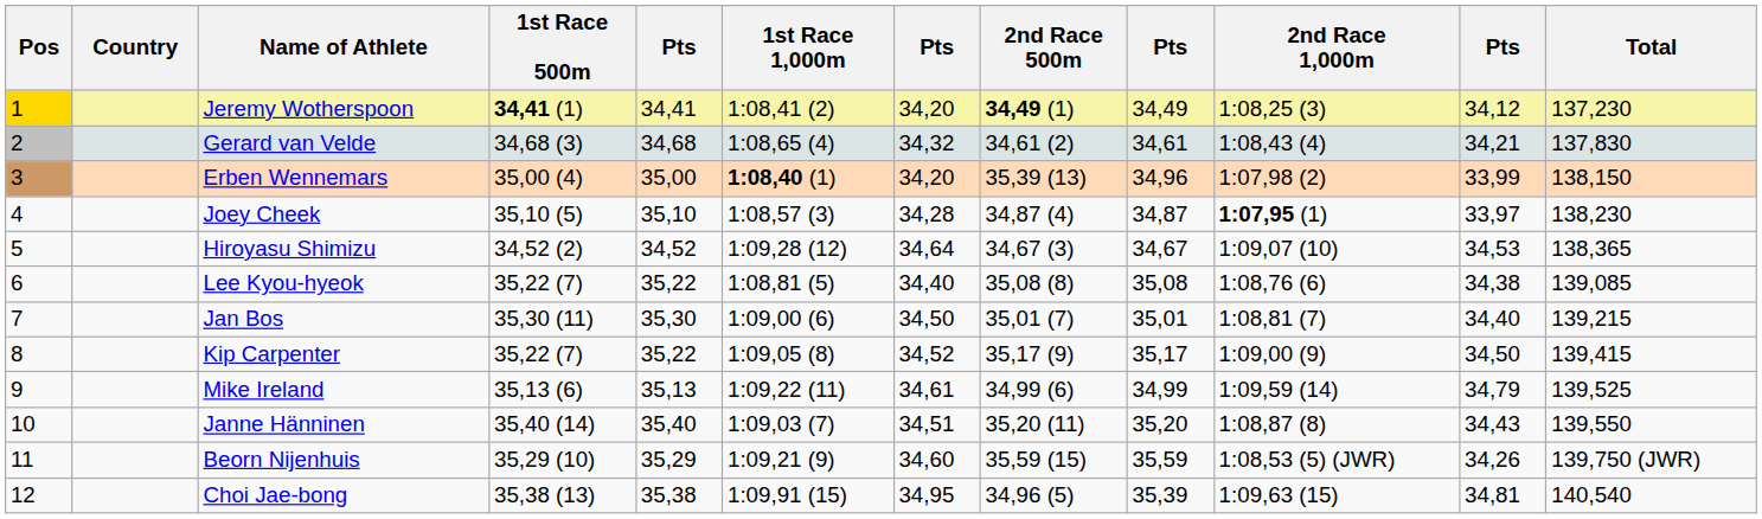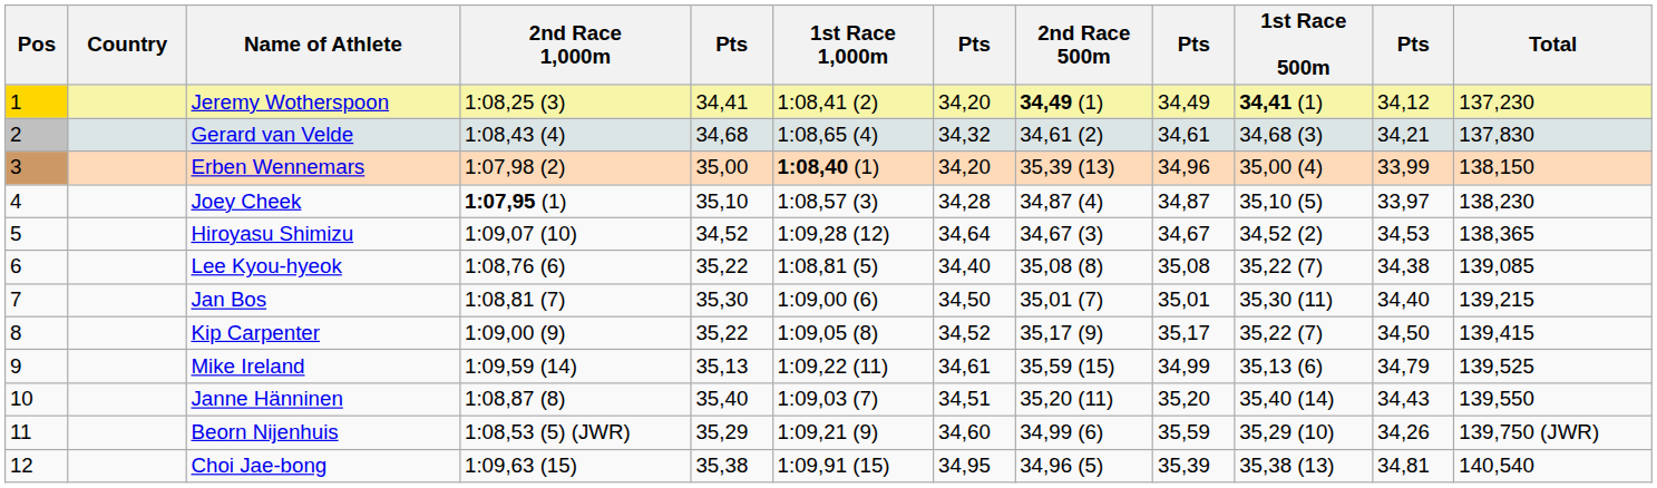 <table class="prettytable" style=" width:100%;">
 <tr>
 <th>Pos</th>
 <th>Country</th>
 <th>Name of Athlete</th>
-<th>1st Race<br><br>500m</th>
+<th>2nd Race<br>1,000m</th>
 <th>Pts</th>
 <th>1st Race<br>1,000m</th>
 <th>Pts</th>
 <th>2nd Race<br>500m</th>
 <th>Pts</th>
-<th>2nd Race<br>1,000m</th>
+<th>1st Race<br><br>500m</th>
 <th>Pts</th>
 <th>Total</th>
 </tr>
 <tr bgcolor="#F7F6A8">
 <td bgcolor="gold">1</td>
 <td></td>
 <td><a href='#'>Jeremy Wotherspoon</a></td>
-<td><strong>34,41</strong> (1)</td>
+<td>1:08,25 (3)</td>
 <td>34,41</td>
 <td>1:08,41 (2)</td>
 <td>34,20</td>
 <td><strong>34,49</strong> (1)</td>
 <td>34,49</td>
-<td>1:08,25 (3)</td>
+<td><strong>34,41</strong> (1)</td>
 <td>34,12</td>
 <td>137,230</td>
 </tr>
 <tr bgcolor="#DCE5E5">
 <td bgcolor="silver">2</td>
 <td></td>
 <td><a href='#'>Gerard van Velde</a></td>
-<td>34,68 (3)</td>
+<td>1:08,43 (4)</td>
 <td>34,68</td>
 <td>1:08,65 (4)</td>
 <td>34,32</td>
 <td>34,61 (2)</td>
 <td>34,61</td>
-<td>1:08,43 (4)</td>
+<td>34,68 (3)</td>
 <td>34,21</td>
 <td>137,830</td>
 </tr>
 <tr bgcolor="#FFDAB9">
 <td bgcolor="#CC9966">3</td>
 <td></td>
 <td><a href='#'>Erben Wennemars</a></td>
-<td>35,00 (4)</td>
+<td>1:07,98 (2)</td>
 <td>35,00</td>
 <td><strong>1:08,40</strong> (1)</td>
 <td>34,20</td>
 <td>35,39 (13)</td>
 <td>34,96</td>
-<td>1:07,98 (2)</td>
+<td>35,00 (4)</td>
 <td>33,99</td>
 <td>138,150</td>
 </tr>
 <tr>
 <td>4</td>
 <td></td>
 <td><a href='#'>Joey Cheek</a></td>
-<td>35,10 (5)</td>
+<td><strong>1:07,95</strong> (1)</td>
 <td>35,10</td>
 <td>1:08,57 (3)</td>
 <td>34,28</td>
 <td>34,87 (4)</td>
 <td>34,87</td>
-<td><strong>1:07,95</strong> (1)</td>
+<td>35,10 (5)</td>
 <td>33,97</td>
 <td>138,230</td>
 </tr>
 <tr>
 <td>5</td>
 <td></td>
 <td><a href='#'>Hiroyasu Shimizu</a></td>
-<td>34,52 (2)</td>
+<td>1:09,07 (10)</td>
 <td>34,52</td>
 <td>1:09,28 (12)</td>
 <td>34,64</td>
 <td>34,67 (3)</td>
 <td>34,67</td>
-<td>1:09,07 (10)</td>
+<td>34,52 (2)</td>
 <td>34,53</td>
 <td>138,365</td>
 </tr>
 <tr>
 <td>6</td>
 <td></td>
 <td><a href='#'>Lee Kyou-hyeok</a></td>
-<td>35,22 (7)</td>
+<td>1:08,76 (6)</td>
 <td>35,22</td>
 <td>1:08,81 (5)</td>
 <td>34,40</td>
 <td>35,08 (8)</td>
 <td>35,08</td>
-<td>1:08,76 (6)</td>
+<td>35,22 (7)</td>
 <td>34,38</td>
 <td>139,085</td>
 </tr>
 <tr>
 <td>7</td>
 <td></td>
 <td><a href='#'>Jan Bos</a></td>
-<td>35,30 (11)</td>
+<td>1:08,81 (7)</td>
 <td>35,30</td>
 <td>1:09,00 (6)</td>
 <td>34,50</td>
 <td>35,01 (7)</td>
 <td>35,01</td>
-<td>1:08,81 (7)</td>
+<td>35,30 (11)</td>
 <td>34,40</td>
 <td>139,215</td>
 </tr>
 <tr>
 <td>8</td>
 <td></td>
 <td><a href='#'>Kip Carpenter</a></td>
-<td>35,22 (7)</td>
+<td>1:09,00 (9)</td>
 <td>35,22</td>
 <td>1:09,05 (8)</td>
 <td>34,52</td>
 <td>35,17 (9)</td>
 <td>35,17</td>
-<td>1:09,00 (9)</td>
+<td>35,22 (7)</td>
 <td>34,50</td>
 <td>139,415</td>
 </tr>
 <tr>
 <td>9</td>
 <td></td>
 <td><a href='#'>Mike Ireland</a></td>
-<td>35,13 (6)</td>
+<td>1:09,59 (14)</td>
 <td>35,13</td>
 <td>1:09,22 (11)</td>
 <td>34,61</td>
-<td>34,99 (6)</td>
+<td>35,59 (15)</td>
 <td>34,99</td>
-<td>1:09,59 (14)</td>
+<td>35,13 (6)</td>
 <td>34,79</td>
 <td>139,525</td>
 </tr>
 <tr>
 <td>10</td>
 <td></td>
 <td><a href='#'>Janne Hänninen</a></td>
-<td>35,40 (14)</td>
+<td>1:08,87 (8)</td>
 <td>35,40</td>
 <td>1:09,03 (7)</td>
 <td>34,51</td>
 <td>35,20 (11)</td>
 <td>35,20</td>
-<td>1:08,87 (8)</td>
+<td>35,40 (14)</td>
 <td>34,43</td>
 <td>139,550</td>
 </tr>
 <tr>
 <td>11</td>
 <td></td>
 <td><a href='#'>Beorn Nijenhuis</a></td>
-<td>35,29 (10)</td>
+<td>1:08,53 (5) (JWR)</td>
 <td>35,29</td>
 <td>1:09,21 (9)</td>
 <td>34,60</td>
-<td>35,59 (15)</td>
+<td>34,99 (6)</td>
 <td>35,59</td>
-<td>1:08,53 (5) (JWR)</td>
+<td>35,29 (10)</td>
 <td>34,26</td>
 <td>139,750 (JWR)</td>
 </tr>
 <tr>
 <td>12</td>
 <td></td>
 <td><a href='#'>Choi Jae-bong</a></td>
-<td>35,38 (13)</td>
+<td>1:09,63 (15)</td>
 <td>35,38</td>
 <td>1:09,91 (15)</td>
 <td>34,95</td>
 <td>34,96 (5)</td>
 <td>35,39</td>
-<td>1:09,63 (15)</td>
+<td>35,38 (13)</td>
 <td>34,81</td>
 <td>140,540</td>
 </tr>
 </table>
